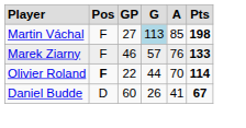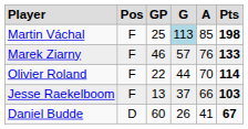 <table class="wikitable">
 <tr align="center" style="font-weight:bold; background-color:#dddddd;">
 <td align="left">Player</td>
 <td>Pos</td>
 <td>GP</td>
 <td>G</td>
 <td>A</td>
 <td>Pts</td>
 </tr>
 <tr align="center">
 <td align="left"><a href='#'>Martin Váchal</a></td>
 <td>F</td>
-<td>27</td>
+<td>25</td>
 <td style="background: lightblue;">113</td>
 <td>85</td>
 <td><strong>198</strong></td>
 </tr>
 <tr align="center" bgcolor="#eeeeee">
 <td align="left"><a href='#'>Marek Ziarny</a></td>
 <td>F</td>
 <td>46</td>
 <td>57</td>
 <td>76</td>
 <td><strong>133</strong></td>
 </tr>
 <tr align="center">
 <td align="left"><a href='#'>Olivier Roland</a></td>
-<td><strong>F</strong></td>
+<td>F</td>
 <td>22</td>
 <td>44</td>
 <td>70</td>
 <td><strong>114</strong></td>
+</tr>
+<tr align="center" bgcolor="#eeeeee">
+<td align="left"><a href='#'>Jesse Raekelboom</a></td>
+<td>F</td>
+<td>13</td>
+<td>37</td>
+<td>66</td>
+<td><strong>103</strong></td>
 </tr>
 <tr align="center">
 <td align="left"><a href='#'>Daniel Budde</a></td>
 <td>D</td>
 <td>60</td>
 <td>26</td>
 <td>41</td>
 <td><strong>67</strong></td>
 </tr>
 </table>
